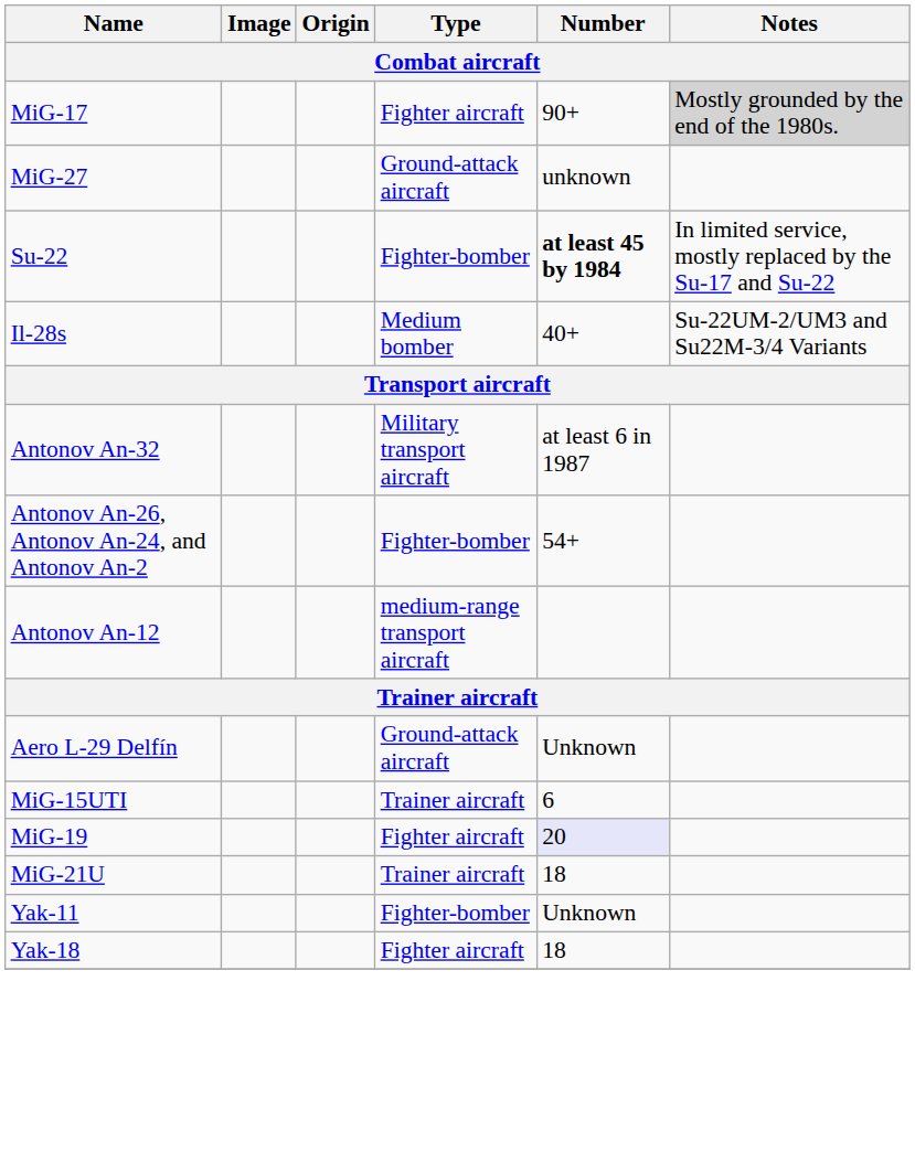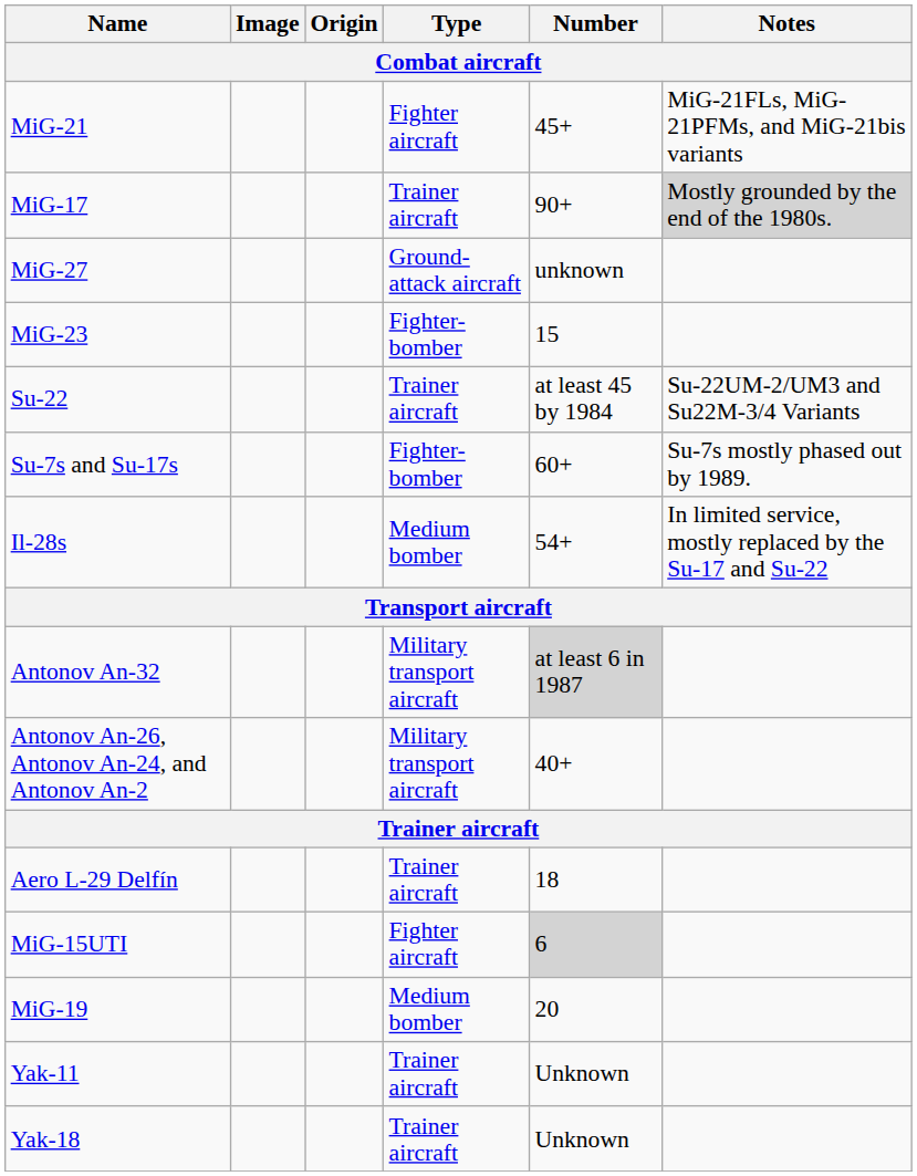 <table class="wikitable">
 <tr>
 <th>Name</th>
 <th>Image</th>
 <th>Origin</th>
 <th>Type</th>
 <th>Number</th>
 <th>Notes</th>
 </tr>
 <tr>
 <th colspan="6"><a href='#'>Combat aircraft</a></th>
 </tr>
 <tr>
+<td><a href='#'>MiG-21</a></td>
+<td></td>
+<td></td>
+<td><a href='#'>Fighter aircraft</a></td>
+<td>45+</td>
+<td>MiG-21FLs, MiG-21PFMs, and MiG-21bis variants</td>
+</tr>
+<tr>
 <td><a href='#'>MiG-17</a></td>
 <td></td>
 <td></td>
-<td><a href='#'>Fighter aircraft</a></td>
+<td><a href='#'>Trainer aircraft</a></td>
 <td>90+</td>
 <td style="background: lightgrey;">Mostly grounded by the end of the 1980s.</td>
 </tr>
 <tr>
 <td><a href='#'>MiG-27</a></td>
 <td></td>
 <td></td>
 <td><a href='#'>Ground-attack aircraft</a></td>
 <td>unknown</td>
 <td></td>
 </tr>
 <tr>
+<td><a href='#'>MiG-23</a></td>
+<td></td>
+<td></td>
+<td><a href='#'>Fighter-bomber</a></td>
+<td>15</td>
+<td></td>
+</tr>
+<tr>
 <td><a href='#'>Su-22</a></td>
 <td></td>
 <td></td>
+<td><a href='#'>Trainer aircraft</a></td>
+<td>at least 45 by 1984</td>
+<td>Su-22UM-2/UM3 and Su22M-3/4 Variants</td>
+</tr>
+<tr>
+<td><a href='#'>Su-7s</a> and <a href='#'>Su-17s</a></td>
+<td></td>
+<td></td>
 <td><a href='#'>Fighter-bomber</a></td>
-<td><strong>at least 45 by 1984</strong></td>
-<td>In limited service, mostly replaced by the <a href='#'>Su-17</a> and <a href='#'>Su-22</a></td>
+<td>60+</td>
+<td>Su-7s mostly phased out by 1989.</td>
 </tr>
 <tr>
 <td><a href='#'>Il-28s</a></td>
 <td></td>
 <td></td>
 <td><a href='#'>Medium bomber</a></td>
-<td>40+</td>
-<td>Su-22UM-2/UM3 and Su22M-3/4 Variants</td>
+<td>54+</td>
+<td>In limited service, mostly replaced by the <a href='#'>Su-17</a> and <a href='#'>Su-22</a></td>
 </tr>
 <tr>
 <th colspan="6"><a href='#'>Transport aircraft</a></th>
 </tr>
 <tr>
 <td><a href='#'>Antonov An-32</a></td>
 <td></td>
 <td></td>
 <td><a href='#'>Military transport aircraft</a></td>
-<td>at least 6 in 1987</td>
+<td style="background: lightgrey;">at least 6 in 1987</td>
 <td></td>
 </tr>
 <tr>
 <td><a href='#'>Antonov An-26</a>, <a href='#'>Antonov An-24</a>, and <a href='#'>Antonov An-2</a></td>
 <td></td>
 <td></td>
-<td><a href='#'>Fighter-bomber</a></td>
-<td>54+</td>
-<td></td>
-</tr>
-<tr>
-<td><a href='#'>Antonov An-12</a></td>
-<td></td>
-<td></td>
-<td><a href='#'>medium-range transport aircraft</a></td>
-<td></td>
+<td><a href='#'>Military transport aircraft</a></td>
+<td>40+</td>
 <td></td>
 </tr>
 <tr>
 <th colspan="6"><a href='#'>Trainer aircraft</a></th>
 </tr>
 <tr>
 <td><a href='#'>Aero L-29 Delfín</a></td>
 <td></td>
 <td></td>
-<td><a href='#'>Ground-attack aircraft</a></td>
-<td>Unknown</td>
+<td><a href='#'>Trainer aircraft</a></td>
+<td>18</td>
 <td></td>
 </tr>
 <tr>
 <td><a href='#'>MiG-15UTI</a></td>
 <td></td>
 <td></td>
-<td><a href='#'>Trainer aircraft</a></td>
-<td>6</td>
+<td><a href='#'>Fighter aircraft</a></td>
+<td style="background: lightgrey;">6</td>
 <td></td>
 </tr>
 <tr>
 <td><a href='#'>MiG-19</a></td>
 <td></td>
 <td></td>
-<td><a href='#'>Fighter aircraft</a></td>
-<td style="background: lavender;">20</td>
-<td></td>
-</tr>
-<tr>
-<td><a href='#'>MiG-21U</a></td>
-<td></td>
-<td></td>
-<td><a href='#'>Trainer aircraft</a></td>
-<td>18</td>
+<td><a href='#'>Medium bomber</a></td>
+<td>20</td>
 <td></td>
 </tr>
 <tr>
 <td><a href='#'>Yak-11</a></td>
 <td></td>
 <td></td>
-<td><a href='#'>Fighter-bomber</a></td>
+<td><a href='#'>Trainer aircraft</a></td>
 <td>Unknown</td>
 <td></td>
 </tr>
 <tr>
 <td><a href='#'>Yak-18</a></td>
 <td></td>
 <td></td>
-<td><a href='#'>Fighter aircraft</a></td>
-<td>18</td>
+<td><a href='#'>Trainer aircraft</a></td>
+<td>Unknown</td>
 <td></td>
 </tr>
 <tr>
 </tr>
 </table>
